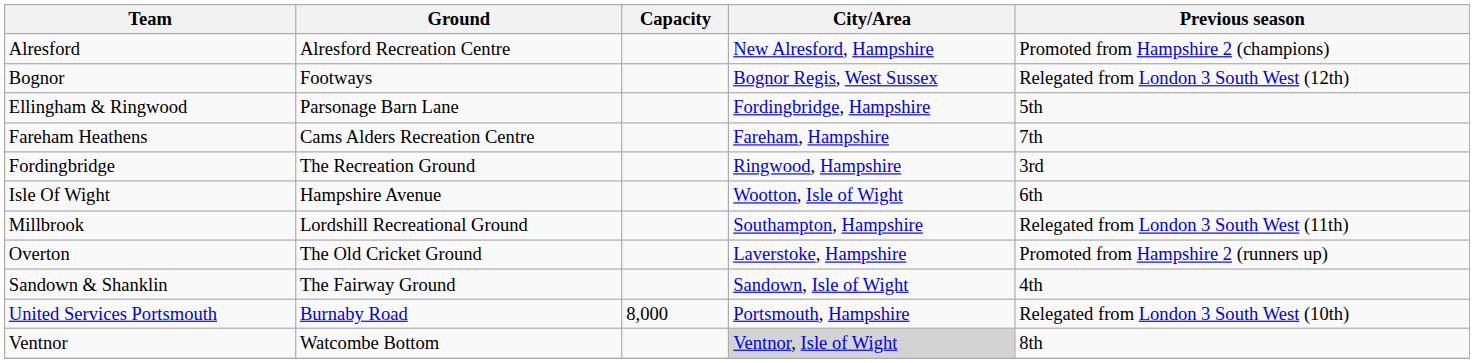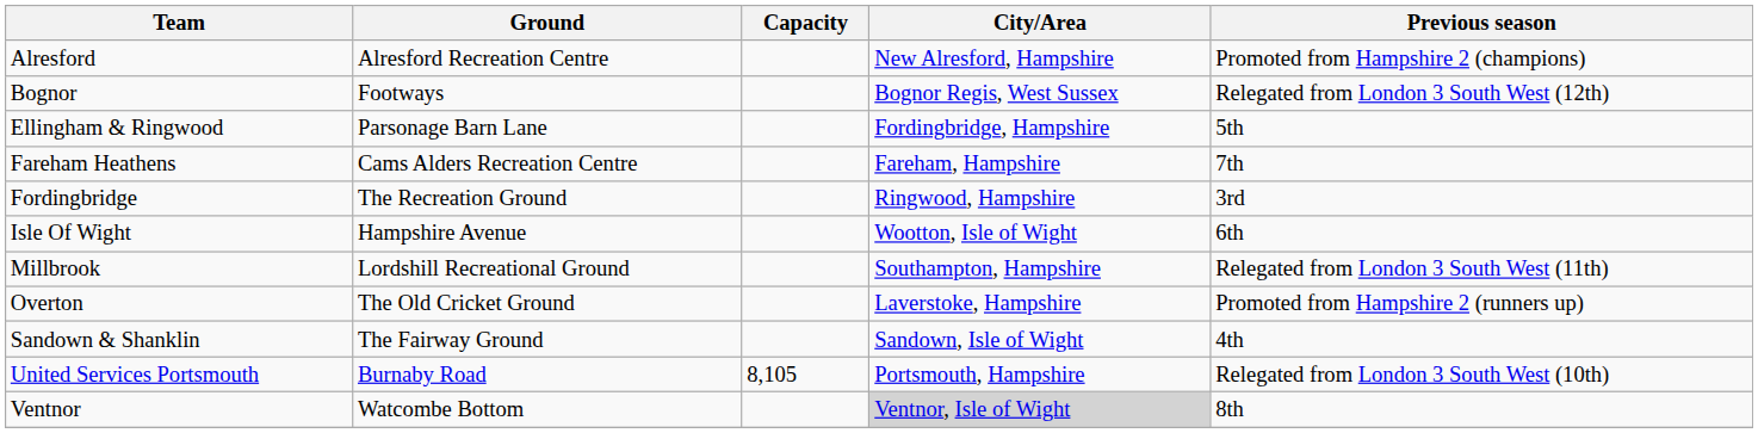 <table class="wikitable sortable" width=100%>
 <tr>
 <th>Team</th>
 <th>Ground</th>
 <th>Capacity</th>
 <th>City/Area</th>
 <th>Previous season</th>
 </tr>
 <tr>
 <td>Alresford</td>
 <td>Alresford Recreation Centre</td>
 <td></td>
 <td><a href='#'>New Alresford</a>, <a href='#'>Hampshire</a></td>
 <td>Promoted from <a href='#'>Hampshire 2</a> (champions)</td>
 </tr>
 <tr>
 <td>Bognor</td>
 <td>Footways</td>
 <td></td>
 <td><a href='#'>Bognor Regis</a>, <a href='#'>West Sussex</a></td>
 <td>Relegated from <a href='#'>London 3 South West</a> (12th)</td>
 </tr>
 <tr>
 <td>Ellingham & Ringwood</td>
 <td>Parsonage Barn Lane</td>
 <td></td>
 <td><a href='#'>Fordingbridge</a>, <a href='#'>Hampshire</a></td>
 <td>5th</td>
 </tr>
 <tr>
 <td>Fareham Heathens</td>
 <td>Cams Alders Recreation Centre</td>
 <td></td>
 <td><a href='#'>Fareham</a>, <a href='#'>Hampshire</a></td>
 <td>7th</td>
 </tr>
 <tr>
 <td>Fordingbridge</td>
 <td>The Recreation Ground</td>
 <td></td>
 <td><a href='#'>Ringwood</a>, <a href='#'>Hampshire</a></td>
 <td>3rd</td>
 </tr>
 <tr>
 <td>Isle Of Wight</td>
 <td>Hampshire Avenue</td>
 <td></td>
 <td><a href='#'>Wootton</a>, <a href='#'>Isle of Wight</a></td>
 <td>6th</td>
 </tr>
 <tr>
 <td>Millbrook</td>
 <td>Lordshill Recreational Ground</td>
 <td></td>
 <td><a href='#'>Southampton</a>, <a href='#'>Hampshire</a></td>
 <td>Relegated from <a href='#'>London 3 South West</a> (11th)</td>
 </tr>
 <tr>
 <td>Overton</td>
 <td>The Old Cricket Ground</td>
 <td></td>
 <td><a href='#'>Laverstoke</a>, <a href='#'>Hampshire</a></td>
 <td>Promoted from <a href='#'>Hampshire 2</a> (runners up)</td>
 </tr>
 <tr>
 <td>Sandown & Shanklin</td>
 <td>The Fairway Ground</td>
 <td></td>
 <td><a href='#'>Sandown</a>, <a href='#'>Isle of Wight</a></td>
 <td>4th</td>
 </tr>
 <tr>
 <td><a href='#'>United Services Portsmouth</a></td>
 <td><a href='#'>Burnaby Road</a></td>
-<td>8,000</td>
+<td>8,105</td>
 <td><a href='#'>Portsmouth</a>, <a href='#'>Hampshire</a></td>
 <td>Relegated from <a href='#'>London 3 South West</a> (10th)</td>
 </tr>
 <tr>
 <td>Ventnor</td>
 <td>Watcombe Bottom</td>
 <td></td>
 <td style="background: lightgrey;"><a href='#'>Ventnor</a>, <a href='#'>Isle of Wight</a></td>
 <td>8th</td>
 </tr>
 <tr>
 </tr>
 </table>
